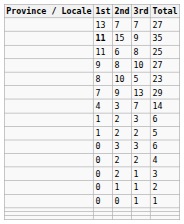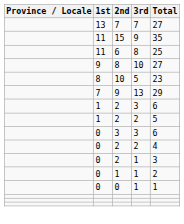 <table class="wikitable">
 <tr>
 <th scope="col">Province / Locale</th>
 <th scope="col">1st</th>
 <th scope="col">2nd</th>
 <th scope="col">3rd</th>
 <th scope="col">Total</th>
 </tr>
 <tr>
 <td></td>
 <td>13</td>
 <td>7</td>
 <td>7</td>
 <td>27</td>
 </tr>
 <tr>
 <td></td>
-<td><strong>11</strong></td>
+<td>11</td>
 <td>15</td>
 <td>9</td>
 <td>35</td>
 </tr>
 <tr>
 <td></td>
 <td>11</td>
 <td>6</td>
 <td>8</td>
 <td>25</td>
 </tr>
 <tr>
 <td></td>
 <td>9</td>
 <td>8</td>
 <td>10</td>
 <td>27</td>
 </tr>
 <tr>
 <td></td>
 <td>8</td>
 <td>10</td>
 <td>5</td>
 <td>23</td>
 </tr>
 <tr>
 <td></td>
 <td>7</td>
 <td>9</td>
 <td>13</td>
 <td>29</td>
-</tr>
-<tr>
-<td></td>
-<td>4</td>
-<td>3</td>
-<td>7</td>
-<td>14</td>
 </tr>
 <tr>
 <td></td>
 <td>1</td>
 <td>2</td>
 <td>3</td>
 <td>6</td>
 </tr>
 <tr>
 <td></td>
 <td>1</td>
 <td>2</td>
 <td>2</td>
 <td>5</td>
 </tr>
 <tr>
 <td></td>
 <td>0</td>
 <td>3</td>
 <td>3</td>
 <td>6</td>
 </tr>
 <tr>
 <td></td>
 <td>0</td>
 <td>2</td>
 <td>2</td>
 <td>4</td>
 </tr>
 <tr>
 <td></td>
 <td>0</td>
 <td>2</td>
 <td>1</td>
 <td>3</td>
 </tr>
 <tr>
 <td></td>
 <td>0</td>
 <td>1</td>
 <td>1</td>
 <td>2</td>
 </tr>
 <tr>
 <td></td>
 <td>0</td>
 <td>0</td>
 <td>1</td>
 <td>1</td>
 </tr>
 <tr>
 <td></td>
 <td></td>
 <td></td>
 <td></td>
 <td></td>
 </tr>
 <tr>
 <td></td>
 <td></td>
 <td></td>
 <td></td>
 <td></td>
 </tr>
 <tr>
 <td></td>
 <td></td>
 <td></td>
 <td></td>
 <td></td>
 </tr>
 </table>
